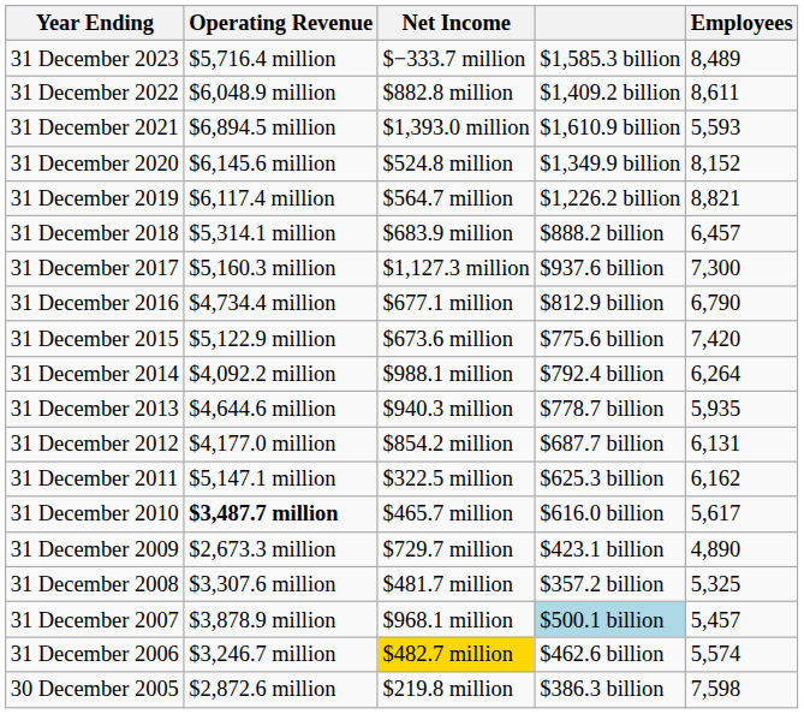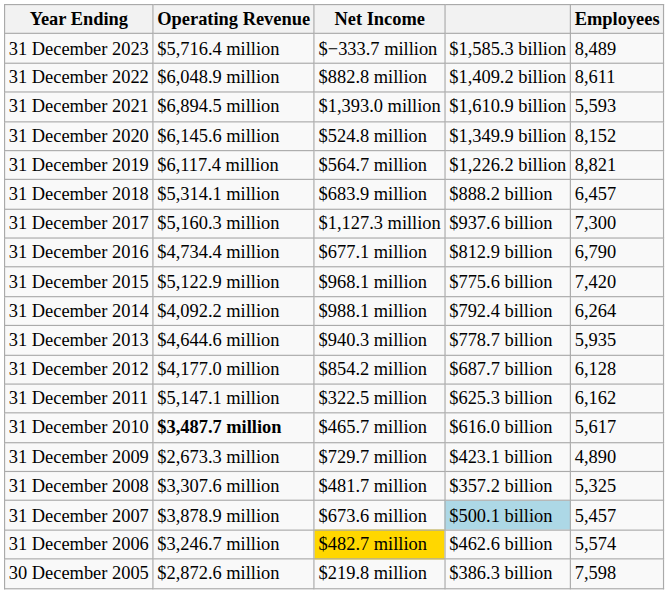 <table class="wikitable">
 <tr sfekjlfk>
 <th>Year Ending</th>
 <th>Operating Revenue</th>
 <th>Net Income</th>
 <th></th>
 <th>Employees</th>
 </tr>
 <tr>
 <td>31 December 2023</td>
 <td>$5,716.4 million</td>
 <td>$−333.7 million</td>
 <td>$1,585.3 billion</td>
 <td>8,489</td>
 </tr>
 <tr>
 <td>31 December 2022</td>
 <td>$6,048.9 million</td>
 <td>$882.8 million</td>
 <td>$1,409.2 billion</td>
 <td>8,611</td>
 </tr>
 <tr>
 <td>31 December 2021</td>
 <td>$6,894.5 million</td>
 <td>$1,393.0 million</td>
 <td>$1,610.9 billion</td>
 <td>5,593</td>
 </tr>
 <tr>
 <td>31 December 2020</td>
 <td>$6,145.6 million</td>
 <td>$524.8 million</td>
 <td>$1,349.9 billion</td>
 <td>8,152</td>
 </tr>
 <tr>
 <td>31 December 2019</td>
 <td>$6,117.4 million</td>
 <td>$564.7 million</td>
 <td>$1,226.2 billion</td>
 <td>8,821</td>
 </tr>
 <tr>
 <td>31 December 2018</td>
 <td>$5,314.1 million</td>
 <td>$683.9 million</td>
 <td>$888.2 billion</td>
 <td>6,457</td>
 </tr>
 <tr>
 <td>31 December 2017</td>
 <td>$5,160.3 million</td>
 <td>$1,127.3 million</td>
 <td>$937.6 billion</td>
 <td>7,300</td>
 </tr>
 <tr>
 <td>31 December 2016</td>
 <td>$4,734.4 million</td>
 <td>$677.1 million</td>
 <td>$812.9 billion</td>
 <td>6,790</td>
 </tr>
 <tr>
 <td>31 December 2015</td>
 <td>$5,122.9 million</td>
-<td>$673.6 million</td>
+<td>$968.1 million</td>
 <td>$775.6 billion</td>
 <td>7,420</td>
 </tr>
 <tr>
 <td>31 December 2014</td>
 <td>$4,092.2 million</td>
 <td>$988.1 million</td>
 <td>$792.4 billion</td>
 <td>6,264</td>
 </tr>
 <tr>
 <td>31 December 2013</td>
 <td>$4,644.6 million</td>
 <td>$940.3 million</td>
 <td>$778.7 billion</td>
 <td>5,935</td>
 </tr>
 <tr>
 <td>31 December 2012</td>
 <td>$4,177.0 million</td>
 <td>$854.2 million</td>
 <td>$687.7 billion</td>
-<td>6,131</td>
+<td>6,128</td>
 </tr>
 <tr>
 <td>31 December 2011</td>
 <td>$5,147.1 million</td>
 <td>$322.5 million</td>
 <td>$625.3 billion</td>
 <td>6,162</td>
 </tr>
 <tr>
 <td>31 December 2010</td>
 <td><strong>$3,487.7 million</strong></td>
 <td>$465.7 million</td>
 <td>$616.0 billion</td>
 <td>5,617</td>
 </tr>
 <tr>
 <td>31 December 2009</td>
 <td>$2,673.3 million</td>
 <td>$729.7 million</td>
 <td>$423.1 billion</td>
 <td>4,890</td>
 </tr>
 <tr>
 <td>31 December 2008</td>
 <td>$3,307.6 million</td>
 <td>$481.7 million</td>
 <td>$357.2 billion</td>
 <td>5,325</td>
 </tr>
 <tr>
 <td>31 December 2007</td>
 <td>$3,878.9 million</td>
-<td>$968.1 million</td>
+<td>$673.6 million</td>
 <td style="background: lightblue;">$500.1 billion</td>
 <td>5,457</td>
 </tr>
 <tr>
 <td>31 December 2006</td>
 <td>$3,246.7 million</td>
 <td style="background: gold;">$482.7 million</td>
 <td>$462.6 billion</td>
 <td>5,574</td>
 </tr>
 <tr>
 <td>30 December 2005</td>
 <td>$2,872.6 million</td>
 <td>$219.8 million</td>
 <td>$386.3 billion</td>
 <td>7,598</td>
 </tr>
 </table>
